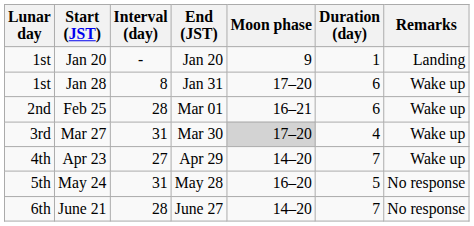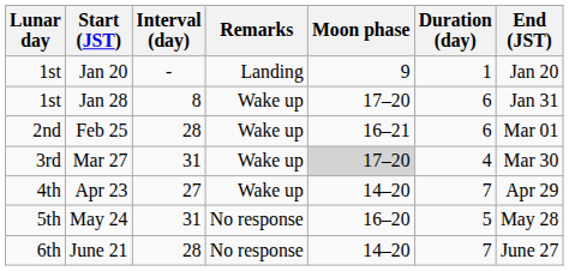 <table class="wikitable floatright" style="text-align:right;">
 <tr>
 <th>Lunar<br>day</th>
 <th>Start<br>(<a href='#'>JST</a>)</th>
 <th>Interval<br>(day)</th>
-<th>End<br>(JST)</th>
+<th>Remarks</th>
 <th>Moon phase<br></th>
 <th>Duration<br>(day)</th>
-<th>Remarks</th>
+<th>End<br>(JST)</th>
 </tr>
 <tr>
 <td>1st</td>
 <td>Jan 20</td>
 <td style="text-align:center;">-</td>
-<td>Jan 20</td>
+<td>Landing</td>
 <td>9</td>
 <td>1</td>
-<td>Landing</td>
+<td>Jan 20</td>
 </tr>
 <tr>
 <td>1st</td>
 <td>Jan 28</td>
 <td>8</td>
-<td>Jan 31</td>
+<td>Wake up</td>
 <td>17–20</td>
 <td>6</td>
-<td>Wake up</td>
+<td>Jan 31</td>
 </tr>
 <tr>
 <td>2nd</td>
 <td>Feb 25</td>
 <td>28</td>
-<td>Mar 01</td>
+<td>Wake up</td>
 <td>16–21</td>
 <td>6</td>
-<td>Wake up</td>
+<td>Mar 01</td>
 </tr>
 <tr>
 <td>3rd</td>
 <td>Mar 27</td>
 <td>31</td>
-<td>Mar 30</td>
+<td>Wake up</td>
 <td style="background: lightgrey;">17–20</td>
 <td>4</td>
-<td>Wake up</td>
+<td>Mar 30</td>
 </tr>
 <tr>
 <td>4th</td>
 <td>Apr 23</td>
 <td>27</td>
-<td>Apr 29</td>
+<td>Wake up</td>
 <td>14–20</td>
 <td>7</td>
-<td>Wake up</td>
+<td>Apr 29</td>
 </tr>
 <tr>
 <td>5th</td>
 <td>May 24</td>
 <td>31</td>
-<td>May 28</td>
+<td>No response</td>
 <td>16–20</td>
 <td>5</td>
-<td>No response</td>
+<td>May 28</td>
 </tr>
 <tr>
 <td>6th</td>
 <td>June 21</td>
 <td>28</td>
-<td>June 27</td>
+<td>No response</td>
 <td>14–20</td>
 <td>7</td>
-<td>No response</td>
+<td>June 27</td>
 </tr>
 </table>
